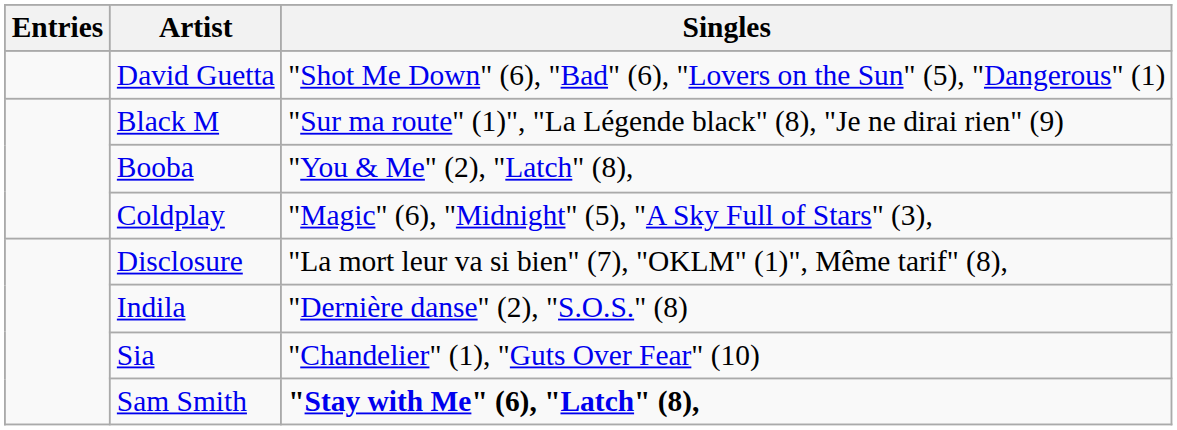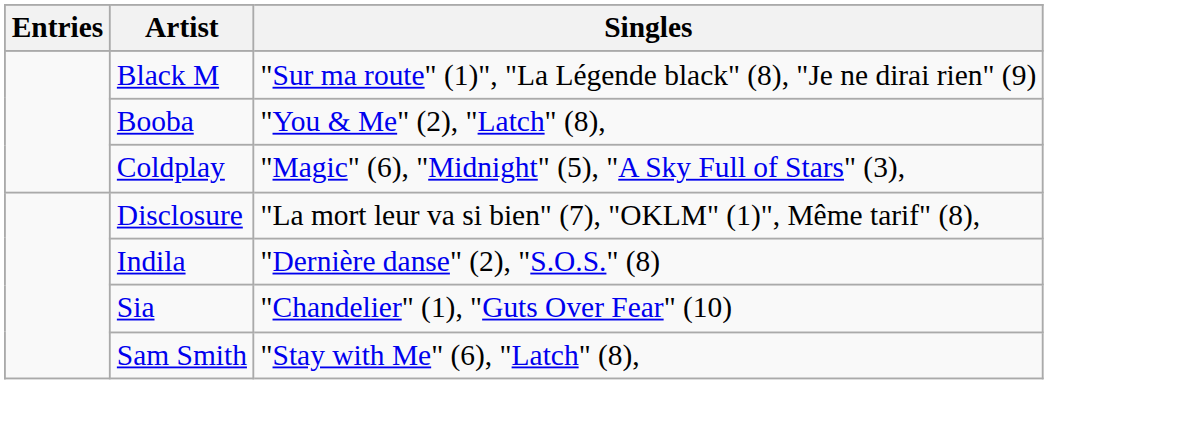 <table class="wikitable">
 <tr>
 <th>Entries</th>
 <th>Artist</th>
 <th>Singles</th>
-</tr>
-<tr>
-<td></td>
-<td><a href='#'>David Guetta</a></td>
-<td>"<a href='#'>Shot Me Down</a>" (6), "<a href='#'>Bad</a>" (6), "<a href='#'>Lovers on the Sun</a>" (5), "<a href='#'>Dangerous</a>" (1)</td>
 </tr>
 <tr>
 <td rowspan="3"></td>
 <td><a href='#'>Black M</a></td>
 <td>"<a href='#'>Sur ma route</a>" (1)", "La Légende black" (8), "Je ne dirai rien" (9)</td>
 </tr>
 <tr>
 <td><a href='#'>Booba</a></td>
 <td>"<a href='#'>You & Me</a>" (2), "<a href='#'>Latch</a>" (8),</td>
 </tr>
 <tr>
 <td><a href='#'>Coldplay</a></td>
 <td>"<a href='#'>Magic</a>" (6), "<a href='#'>Midnight</a>" (5), "<a href='#'>A Sky Full of Stars</a>" (3),</td>
 </tr>
 <tr>
 <td rowspan="4"></td>
 <td><a href='#'>Disclosure</a></td>
 <td>"La mort leur va si bien" (7), "OKLM" (1)", Même tarif" (8),</td>
 </tr>
 <tr>
 <td><a href='#'>Indila</a></td>
 <td>"<a href='#'>Dernière danse</a>" (2), "<a href='#'>S.O.S.</a>" (8)</td>
 </tr>
 <tr>
 <td><a href='#'>Sia</a></td>
 <td>"<a href='#'>Chandelier</a>" (1), "<a href='#'>Guts Over Fear</a>" (10)</td>
 </tr>
 <tr>
 <td><a href='#'>Sam Smith</a></td>
-<td><strong>"<a href='#'>Stay with Me</a>" (6), "<a href='#'>Latch</a>" (8),</strong></td>
+<td>"<a href='#'>Stay with Me</a>" (6), "<a href='#'>Latch</a>" (8),</td>
 </tr>
 </table>
